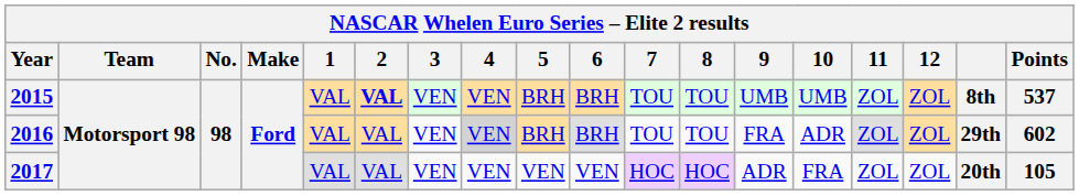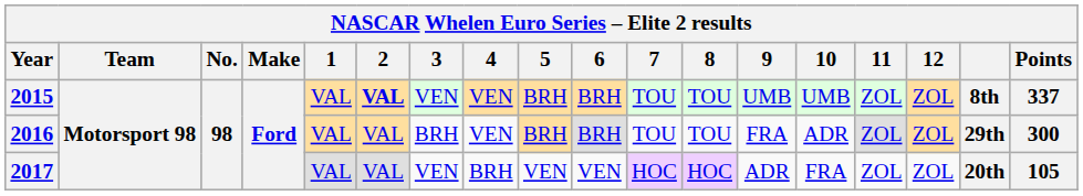 <table class="wikitable" style="text-align:center; font-size:75%">
 <tr>
 <th colspan=21><a href='#'>NASCAR</a> <a href='#'>Whelen Euro Series</a> – Elite 2 results</th>
 </tr>
 <tr>
 <th>Year</th>
 <th>Team</th>
 <th>No.</th>
 <th>Make</th>
 <th>1</th>
 <th>2</th>
 <th>3</th>
 <th>4</th>
 <th>5</th>
 <th>6</th>
 <th>7</th>
 <th>8</th>
 <th>9</th>
 <th>10</th>
 <th>11</th>
 <th>12</th>
 <th></th>
 <th>Points</th>
 </tr>
 <tr>
 <th><a href='#'>2015</a></th>
 <th rowspan=3>Motorsport 98</th>
 <th rowspan=3>98</th>
 <th rowspan=3><a href='#'>Ford</a></th>
 <td style="background-color:#FFDF9F"><a href='#'>VAL</a><br></td>
 <td style="background-color:#FFDF9F"><strong><a href='#'>VAL</a><br></strong></td>
 <td style="background-color:#DFFFDF"><a href='#'>VEN</a><br></td>
 <td style="background-color:#FFDF9F"><a href='#'>VEN</a><br></td>
 <td style="background-color:#FFDF9F"><a href='#'>BRH</a><br></td>
 <td style="background-color:#FFDF9F"><a href='#'>BRH</a><br></td>
 <td style="background-color:#DFFFDF"><a href='#'>TOU</a><br></td>
 <td style="background-color:#DFFFDF"><a href='#'>TOU</a><br></td>
 <td style="background-color:#DFFFDF"><a href='#'>UMB</a><br></td>
 <td style="background-color:#DFFFDF"><a href='#'>UMB</a><br></td>
 <td style="background-color:#DFFFDF"><a href='#'>ZOL</a><br></td>
 <td style="background-color:#FFDF9F"><a href='#'>ZOL</a><br></td>
 <th>8th</th>
-<th>537</th>
+<th>337</th>
 </tr>
 <tr>
 <th><a href='#'>2016</a></th>
 <td style="background-color:#FFDF9F"><a href='#'>VAL</a><br></td>
 <td style="background-color:#FFDF9F"><a href='#'>VAL</a><br></td>
+<td><a href='#'>BRH</a></td>
 <td><a href='#'>VEN</a></td>
-<td style="background: lightgrey;"><a href='#'>VEN</a></td>
 <td style="background-color:#FFDF9F"><a href='#'>BRH</a><br></td>
 <td style="background-color:#DFDFDF"><a href='#'>BRH</a><br></td>
 <td><a href='#'>TOU</a></td>
 <td><a href='#'>TOU</a></td>
 <td><a href='#'>FRA</a></td>
 <td><a href='#'>ADR</a></td>
 <td style="background-color:#DFDFDF"><a href='#'>ZOL</a><br></td>
 <td style="background-color:#FFDF9F"><a href='#'>ZOL</a><br></td>
 <th>29th</th>
-<th>602</th>
+<th>300</th>
 </tr>
 <tr>
 <th><a href='#'>2017</a></th>
 <td style="background-color:#DFDFDF"><a href='#'>VAL</a><br></td>
 <td style="background-color:#DFDFDF"><a href='#'>VAL</a><br></td>
 <td><a href='#'>VEN</a></td>
-<td><a href='#'>VEN</a></td>
+<td><a href='#'>BRH</a></td>
 <td><a href='#'>VEN</a></td>
 <td><a href='#'>VEN</a></td>
 <td style="background-color:#EFCFFF"><a href='#'>HOC</a><br></td>
 <td style="background-color:#EFCFFF"><a href='#'>HOC</a><br></td>
 <td><a href='#'>ADR</a></td>
 <td><a href='#'>FRA</a></td>
 <td><a href='#'>ZOL</a></td>
 <td><a href='#'>ZOL</a></td>
 <th>20th</th>
 <th>105</th>
 </tr>
 </table>
